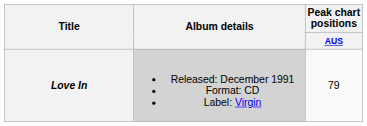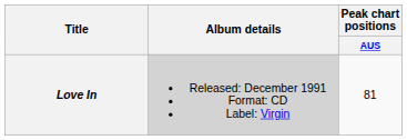 <table class="wikitable plainrowheaders" style="text-align:center;" border="1">
 <tr>
 <th scope="col" rowspan="2" style="width:12em;">Title</th>
 <th scope="col" rowspan="2" style="width:16em;">Album details</th>
 <th scope="col" colspan="1">Peak chart<br>positions</th>
 </tr>
 <tr>
 <th scope="col" style="text-align:center;"><small><a href='#'>AUS</a></small><br></th>
 </tr>
 <tr>
 <th scope="row"><em>Love In</em></th>
 <td style="background: lightgrey;"><br><ul><li>Released: December 1991</li><li>Format: CD</li><li>Label: <a href='#'>Virgin</a></li></ul></td>
-<td align="center">79</td>
+<td align="center">81</td>
 </tr>
 </table>
